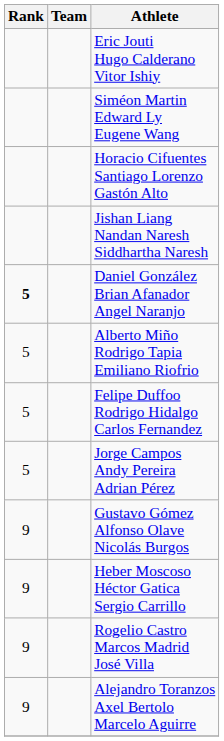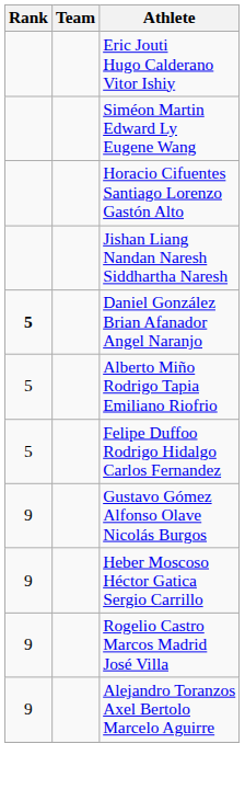 <table class="wikitable sortable" style="text-align:center">
 <tr>
 <th>Rank</th>
 <th>Team</th>
 <th class="unsortable">Athlete</th>
 </tr>
 <tr>
 <td></td>
 <td align="left"></td>
 <td align="left"><a href='#'>Eric Jouti</a><br><a href='#'>Hugo Calderano</a><br><a href='#'>Vitor Ishiy</a></td>
 </tr>
 <tr>
 <td></td>
 <td align="left"></td>
 <td align="left"><a href='#'>Siméon Martin</a><br><a href='#'>Edward Ly</a><br><a href='#'>Eugene Wang</a></td>
 </tr>
 <tr>
 <td></td>
 <td align="left"></td>
 <td align="left"><a href='#'>Horacio Cifuentes</a><br><a href='#'>Santiago Lorenzo</a><br><a href='#'>Gastón Alto</a></td>
 </tr>
 <tr>
 <td></td>
 <td align="left"></td>
 <td align="left"><a href='#'>Jishan Liang</a><br><a href='#'>Nandan Naresh</a><br><a href='#'>Siddhartha Naresh</a></td>
 </tr>
 <tr>
 <td><strong>5</strong></td>
 <td align="left"></td>
 <td align="left"><a href='#'>Daniel González</a><br><a href='#'>Brian Afanador</a><br><a href='#'>Angel Naranjo</a></td>
 </tr>
 <tr>
 <td>5</td>
 <td align="left"></td>
 <td align="left"><a href='#'>Alberto Miño</a><br><a href='#'>Rodrigo Tapia</a><br><a href='#'>Emiliano Riofrio</a></td>
 </tr>
 <tr>
 <td>5</td>
 <td align="left"></td>
 <td align="left"><a href='#'>Felipe Duffoo</a><br><a href='#'>Rodrigo Hidalgo</a><br><a href='#'>Carlos Fernandez</a></td>
 </tr>
 <tr>
-<td>5</td>
-<td align="left"></td>
-<td align="left"><a href='#'>Jorge Campos</a><br><a href='#'>Andy Pereira</a><br><a href='#'>Adrian Pérez</a></td>
-</tr>
-<tr>
 <td>9</td>
 <td align="left"></td>
 <td align="left"><a href='#'>Gustavo Gómez</a><br><a href='#'>Alfonso Olave</a><br><a href='#'>Nicolás Burgos</a></td>
 </tr>
 <tr>
 <td>9</td>
 <td align="left"></td>
 <td align="left"><a href='#'>Heber Moscoso</a><br><a href='#'>Héctor Gatica</a><br><a href='#'>Sergio Carrillo</a></td>
 </tr>
 <tr>
 <td>9</td>
 <td align="left"></td>
 <td align="left"><a href='#'>Rogelio Castro</a><br><a href='#'>Marcos Madrid</a><br><a href='#'>José Villa</a></td>
 </tr>
 <tr>
 <td>9</td>
 <td align="left"></td>
 <td align="left"><a href='#'>Alejandro Toranzos</a><br><a href='#'>Axel Bertolo</a><br><a href='#'>Marcelo Aguirre</a></td>
 </tr>
 <tr>
 </tr>
 </table>
